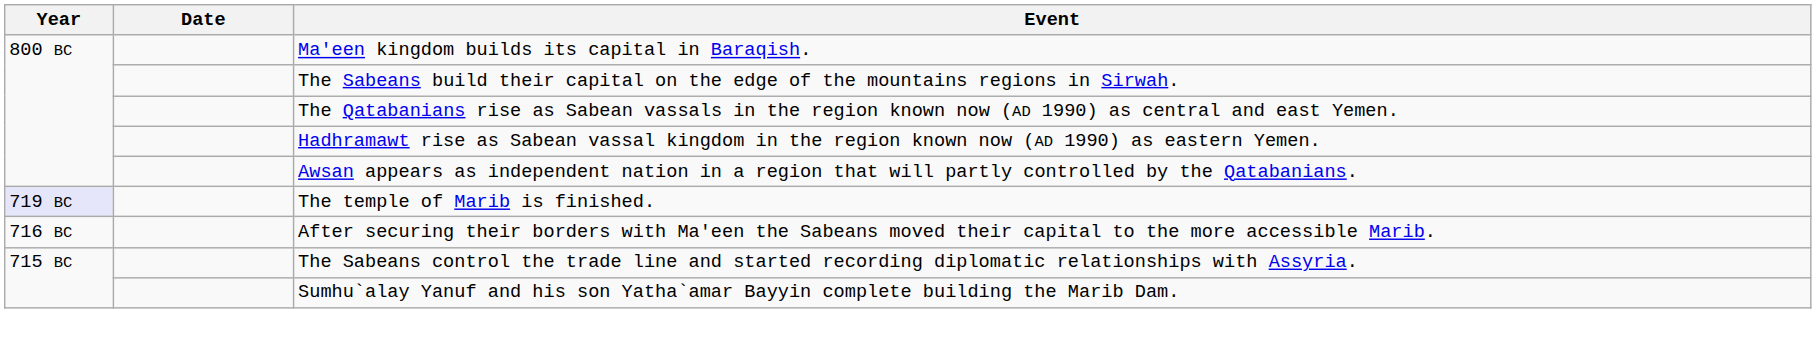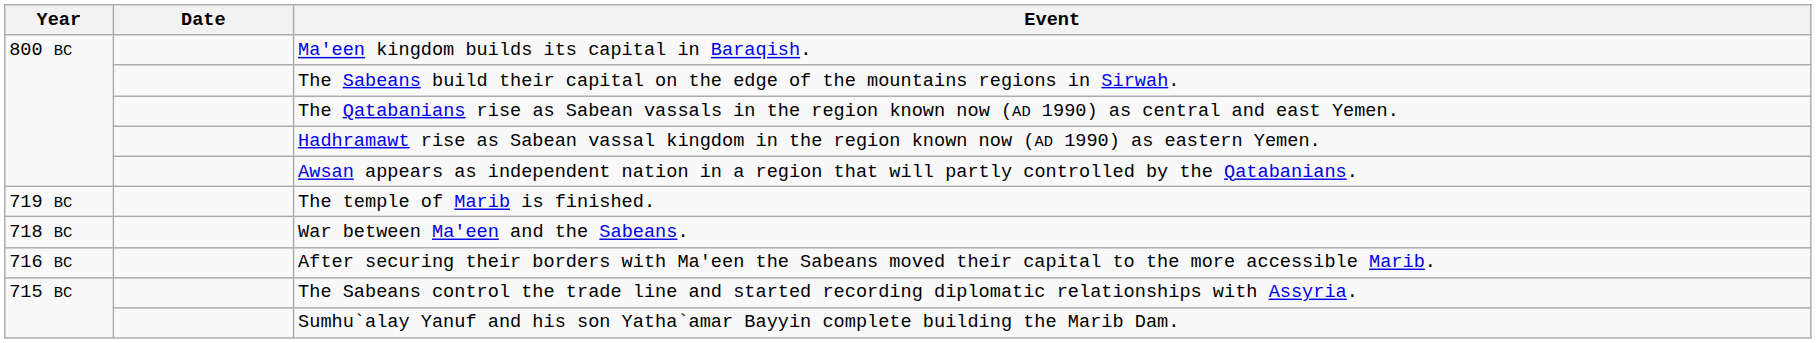 <table class="wikitable" width="100%">
 <tr>
 <th style="width:6%">Year</th>
 <th style="width:10%">Date</th>
 <th>Event</th>
 </tr>
 <tr>
 <td rowspan="5" valign="top">800 <small>BC</small></td>
 <td></td>
 <td><a href='#'>Ma'een</a> kingdom builds its capital in <a href='#'>Baraqish</a>.</td>
 </tr>
 <tr>
 <td></td>
 <td>The <a href='#'>Sabeans</a> build their capital on the edge of the mountains regions in <a href='#'>Sirwah</a>.</td>
 </tr>
 <tr>
 <td></td>
 <td>The <a href='#'>Qatabanians</a> rise as Sabean vassals in the region known now (<small>AD</small> 1990) as central and east Yemen.</td>
 </tr>
 <tr>
 <td></td>
 <td><a href='#'>Hadhramawt</a> rise as Sabean vassal kingdom in the region known now (<small>AD</small> 1990) as eastern Yemen.</td>
 </tr>
 <tr>
 <td></td>
 <td><a href='#'>Awsan</a> appears as independent nation in a region that will partly controlled by the <a href='#'>Qatabanians</a>.</td>
 </tr>
 <tr>
-<td style="background: lavender;">719 <small>BC</small></td>
+<td>719 <small>BC</small></td>
 <td></td>
 <td>The temple of <a href='#'>Marib</a> is finished.</td>
+</tr>
+<tr>
+<td>718 <small>BC</small></td>
+<td></td>
+<td>War between <a href='#'>Ma'een</a> and the <a href='#'>Sabeans</a>.</td>
 </tr>
 <tr>
 <td>716 <small>BC</small></td>
 <td></td>
 <td>After securing their borders with Ma'een the Sabeans moved their capital to the more accessible <a href='#'>Marib</a>.</td>
 </tr>
 <tr>
 <td rowspan="2" valign="top">715 <small>BC</small></td>
 <td></td>
 <td>The Sabeans control the trade line and started recording diplomatic relationships with <a href='#'>Assyria</a>.</td>
 </tr>
 <tr>
 <td></td>
 <td>Sumhu`alay Yanuf and his son Yatha`amar Bayyin complete building the Marib Dam.</td>
 </tr>
 </table>
